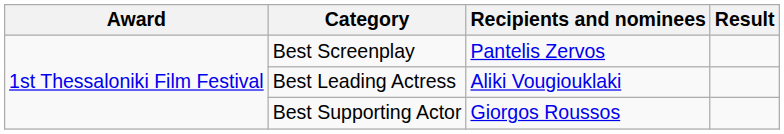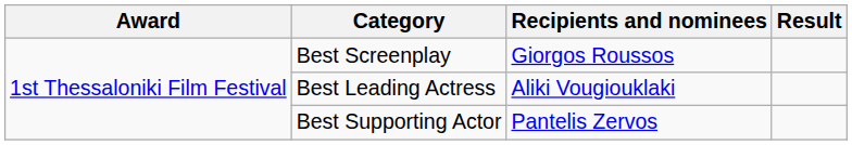 <table class="wikitable">
 <tr>
 <th>Award</th>
 <th>Category</th>
 <th>Recipients and nominees</th>
 <th>Result</th>
 </tr>
 <tr>
 <td rowspan="3"><a href='#'>1st Thessaloniki Film Festival</a></td>
 <td>Best  Screenplay</td>
-<td><a href='#'>Pantelis Zervos</a></td>
+<td><a href='#'>Giorgos Roussos</a></td>
 <td></td>
 </tr>
 <tr>
 <td>Best Leading Actress</td>
 <td><a href='#'>Aliki Vougiouklaki</a></td>
 <td></td>
 </tr>
 <tr>
 <td>Best Supporting Actor</td>
-<td><a href='#'>Giorgos Roussos</a></td>
+<td><a href='#'>Pantelis Zervos</a></td>
 <td></td>
 </tr>
 </table>
